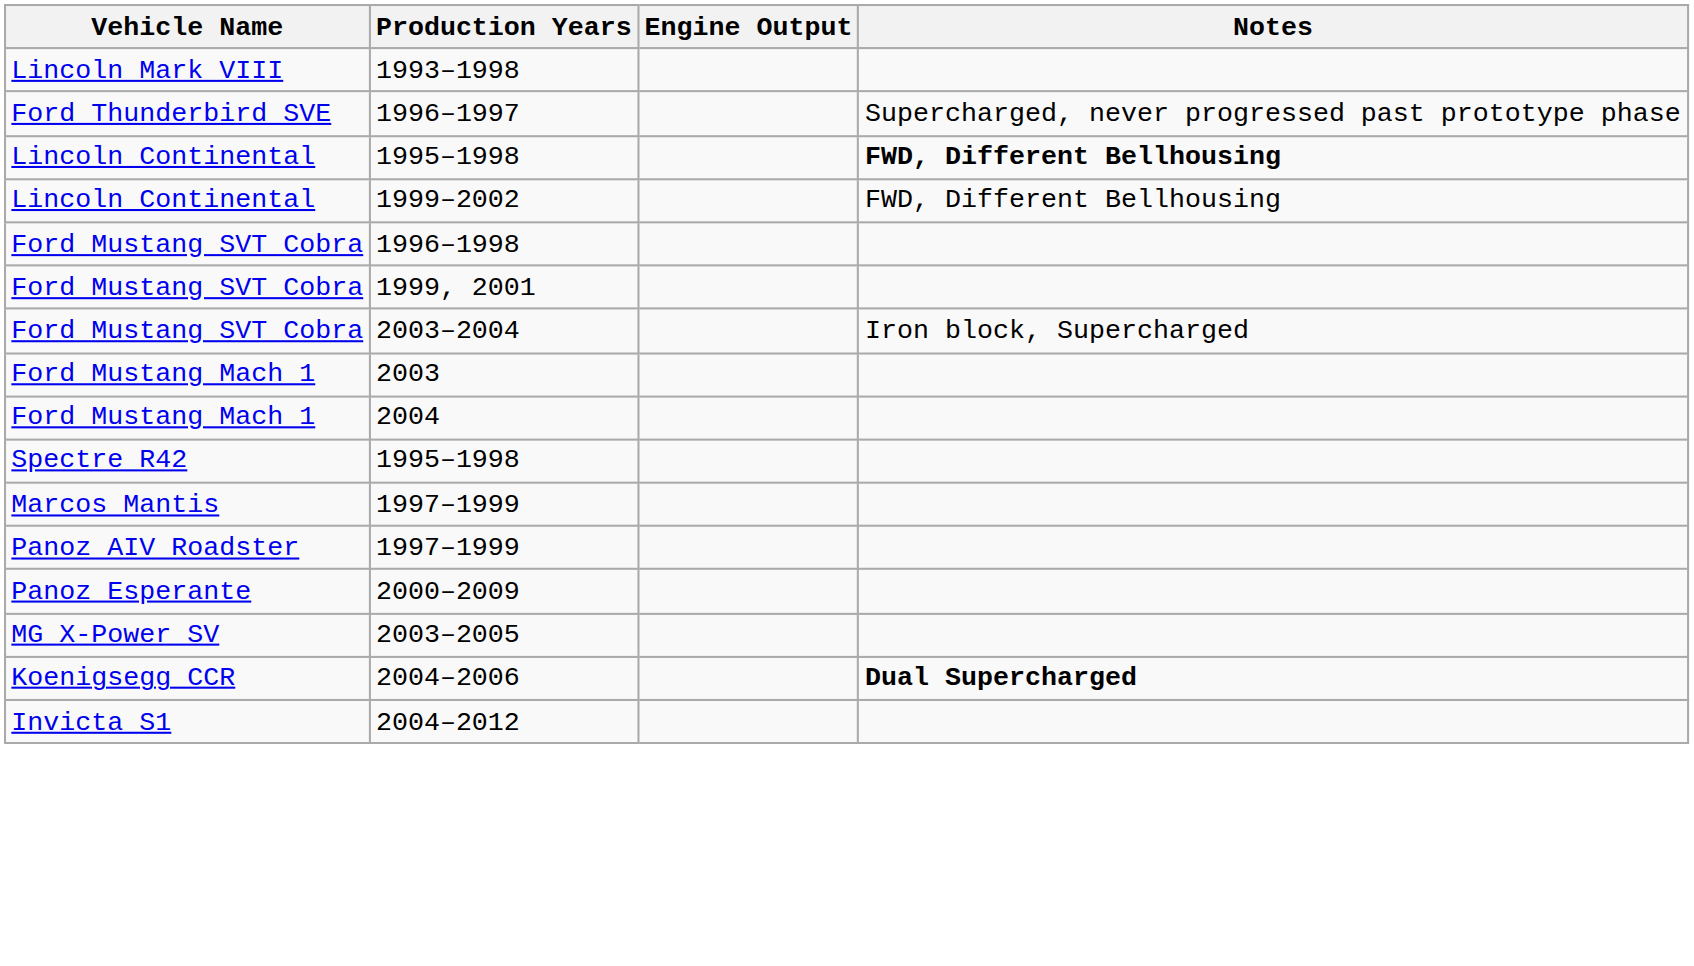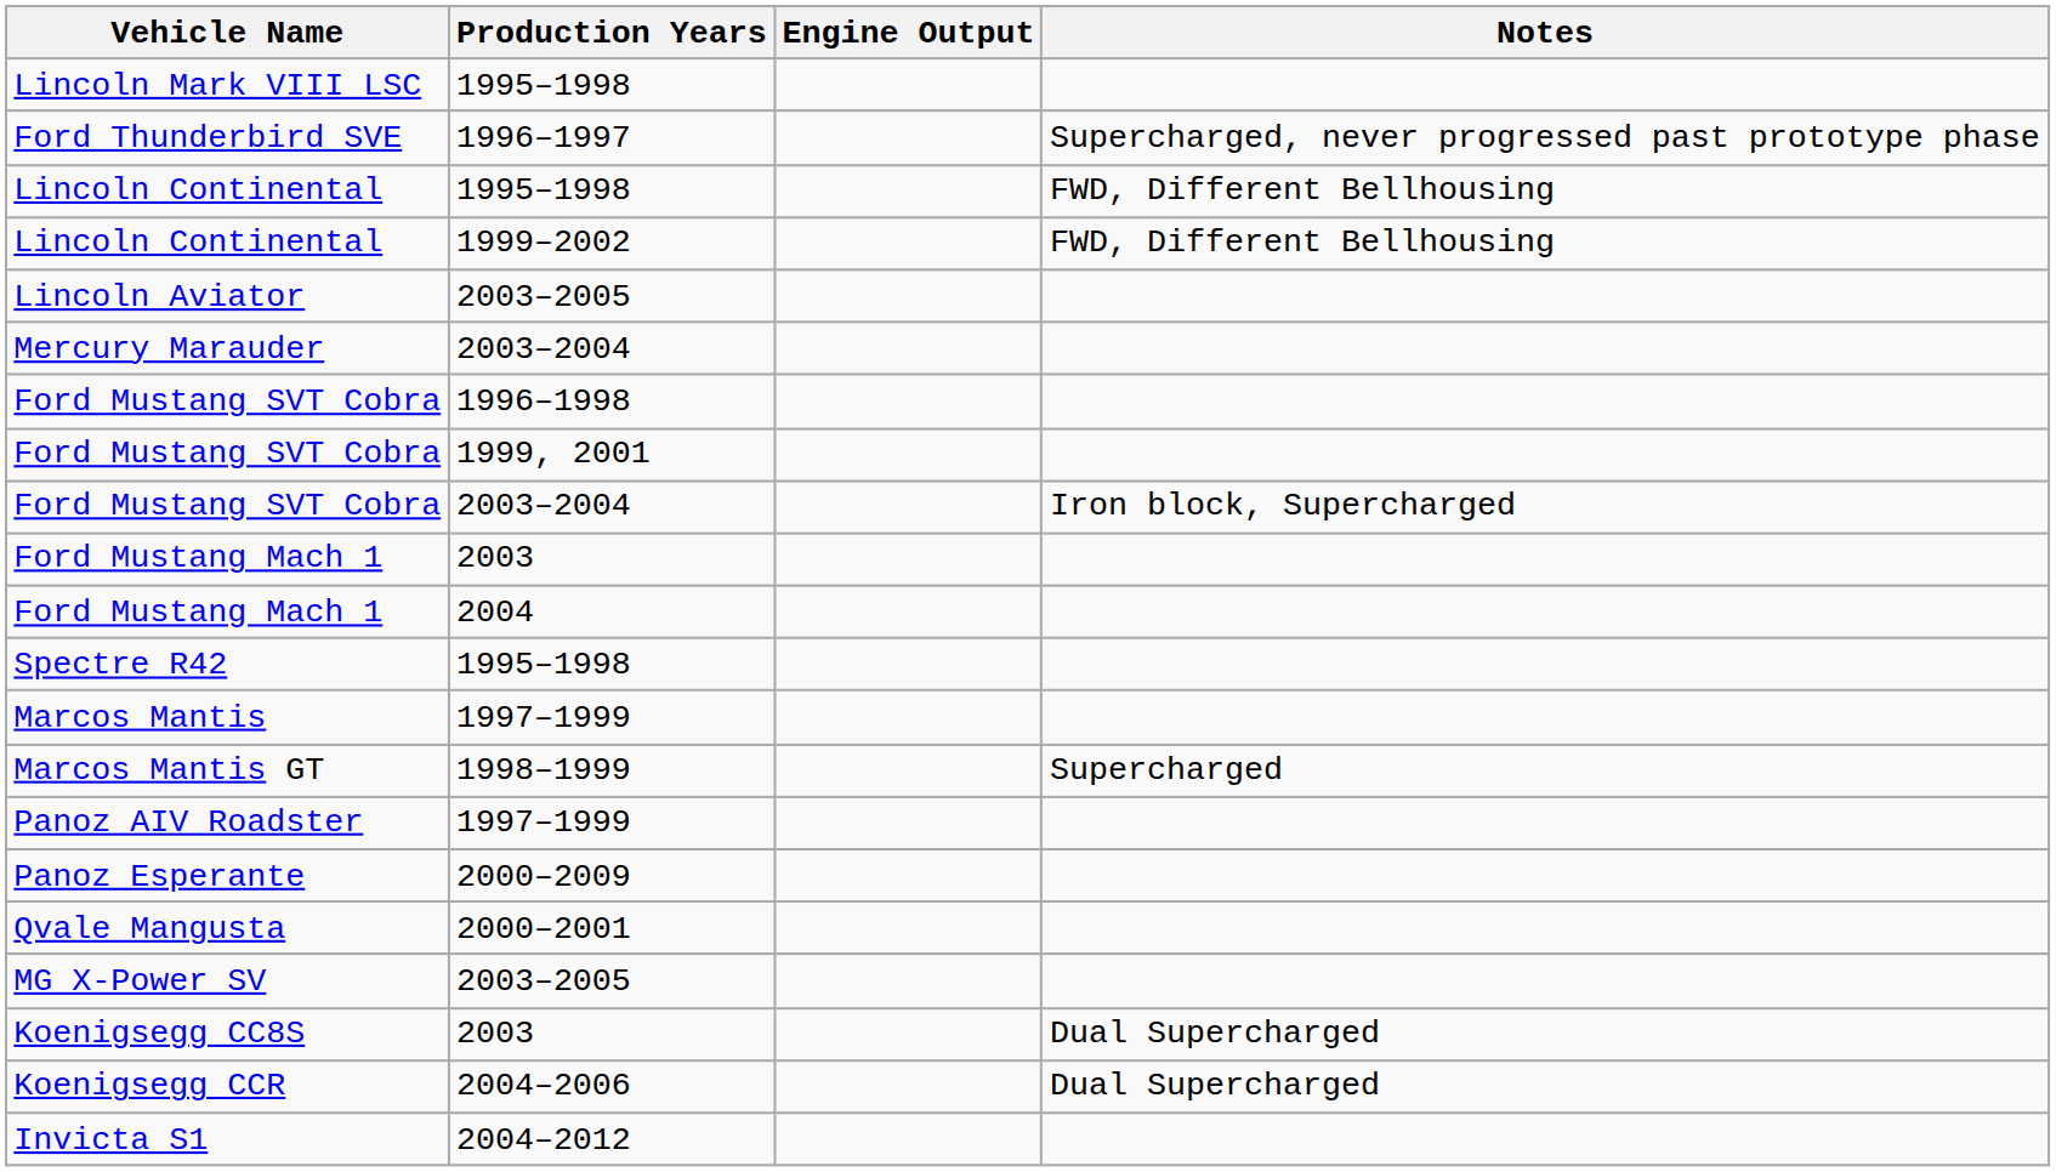 <table class="wikitable">
 <tr>
 <th>Vehicle Name</th>
 <th>Production Years</th>
 <th>Engine Output</th>
 <th>Notes</th>
 </tr>
 <tr>
-<td><a href='#'>Lincoln Mark VIII</a></td>
-<td>1993–1998</td>
+<td><a href='#'>Lincoln Mark VIII LSC</a></td>
+<td>1995–1998</td>
 <td> <br> </td>
 <td></td>
 </tr>
 <tr>
 <td><a href='#'>Ford Thunderbird SVE</a></td>
 <td>1996–1997</td>
 <td> <br> </td>
 <td>Supercharged, never progressed past prototype phase</td>
 </tr>
 <tr>
 <td><a href='#'>Lincoln Continental</a></td>
 <td>1995–1998</td>
 <td> <br> </td>
-<td><strong>FWD, Different Bellhousing</strong></td>
+<td>FWD, Different Bellhousing</td>
 </tr>
 <tr>
 <td><a href='#'>Lincoln Continental</a></td>
 <td>1999–2002</td>
 <td> <br> </td>
 <td>FWD, Different Bellhousing</td>
+</tr>
+<tr>
+<td><a href='#'>Lincoln Aviator</a></td>
+<td>2003–2005</td>
+<td> <br> </td>
+<td></td>
+</tr>
+<tr>
+<td><a href='#'>Mercury Marauder</a></td>
+<td>2003–2004</td>
+<td> <br> </td>
+<td></td>
 </tr>
 <tr>
 <td><a href='#'>Ford Mustang SVT Cobra</a></td>
 <td>1996–1998</td>
 <td> <br> </td>
 <td></td>
 </tr>
 <tr>
 <td><a href='#'>Ford Mustang SVT Cobra</a></td>
 <td>1999, 2001</td>
 <td> <br> </td>
 <td></td>
 </tr>
 <tr>
 <td><a href='#'>Ford Mustang SVT Cobra</a></td>
 <td>2003–2004</td>
 <td> <br> </td>
 <td>Iron block, Supercharged</td>
 </tr>
 <tr>
 <td><a href='#'>Ford Mustang Mach 1</a></td>
 <td>2003</td>
 <td> <br> </td>
 <td></td>
 </tr>
 <tr>
 <td><a href='#'>Ford Mustang Mach 1</a></td>
 <td>2004</td>
 <td> <br> </td>
 <td></td>
 </tr>
 <tr>
 <td><a href='#'>Spectre R42</a></td>
 <td>1995–1998</td>
 <td> <br> </td>
 <td></td>
 </tr>
 <tr>
 <td><a href='#'>Marcos Mantis</a></td>
 <td>1997–1999</td>
 <td> <br> </td>
 <td></td>
 </tr>
 <tr>
+<td><a href='#'>Marcos Mantis</a> GT</td>
+<td>1998–1999</td>
+<td> <br> </td>
+<td>Supercharged</td>
+</tr>
+<tr>
 <td><a href='#'>Panoz AIV Roadster</a></td>
 <td>1997–1999</td>
 <td> <br> </td>
 <td></td>
 </tr>
 <tr>
 <td><a href='#'>Panoz Esperante</a></td>
 <td>2000–2009</td>
 <td> <br> </td>
 <td></td>
 </tr>
 <tr>
+<td><a href='#'>Qvale Mangusta</a></td>
+<td>2000–2001</td>
+<td> <br> </td>
+<td></td>
+</tr>
+<tr>
 <td><a href='#'>MG X-Power SV</a></td>
 <td>2003–2005</td>
 <td> <br> </td>
 <td></td>
 </tr>
 <tr>
+<td><a href='#'>Koenigsegg CC8S</a></td>
+<td>2003</td>
+<td> <br> </td>
+<td>Dual Supercharged</td>
+</tr>
+<tr>
 <td><a href='#'>Koenigsegg CCR</a></td>
 <td>2004–2006</td>
 <td> <br> </td>
-<td><strong>Dual Supercharged</strong></td>
+<td>Dual Supercharged</td>
 </tr>
 <tr>
 <td><a href='#'>Invicta S1</a></td>
 <td>2004–2012</td>
 <td> <br> </td>
 <td></td>
 </tr>
 </table>
